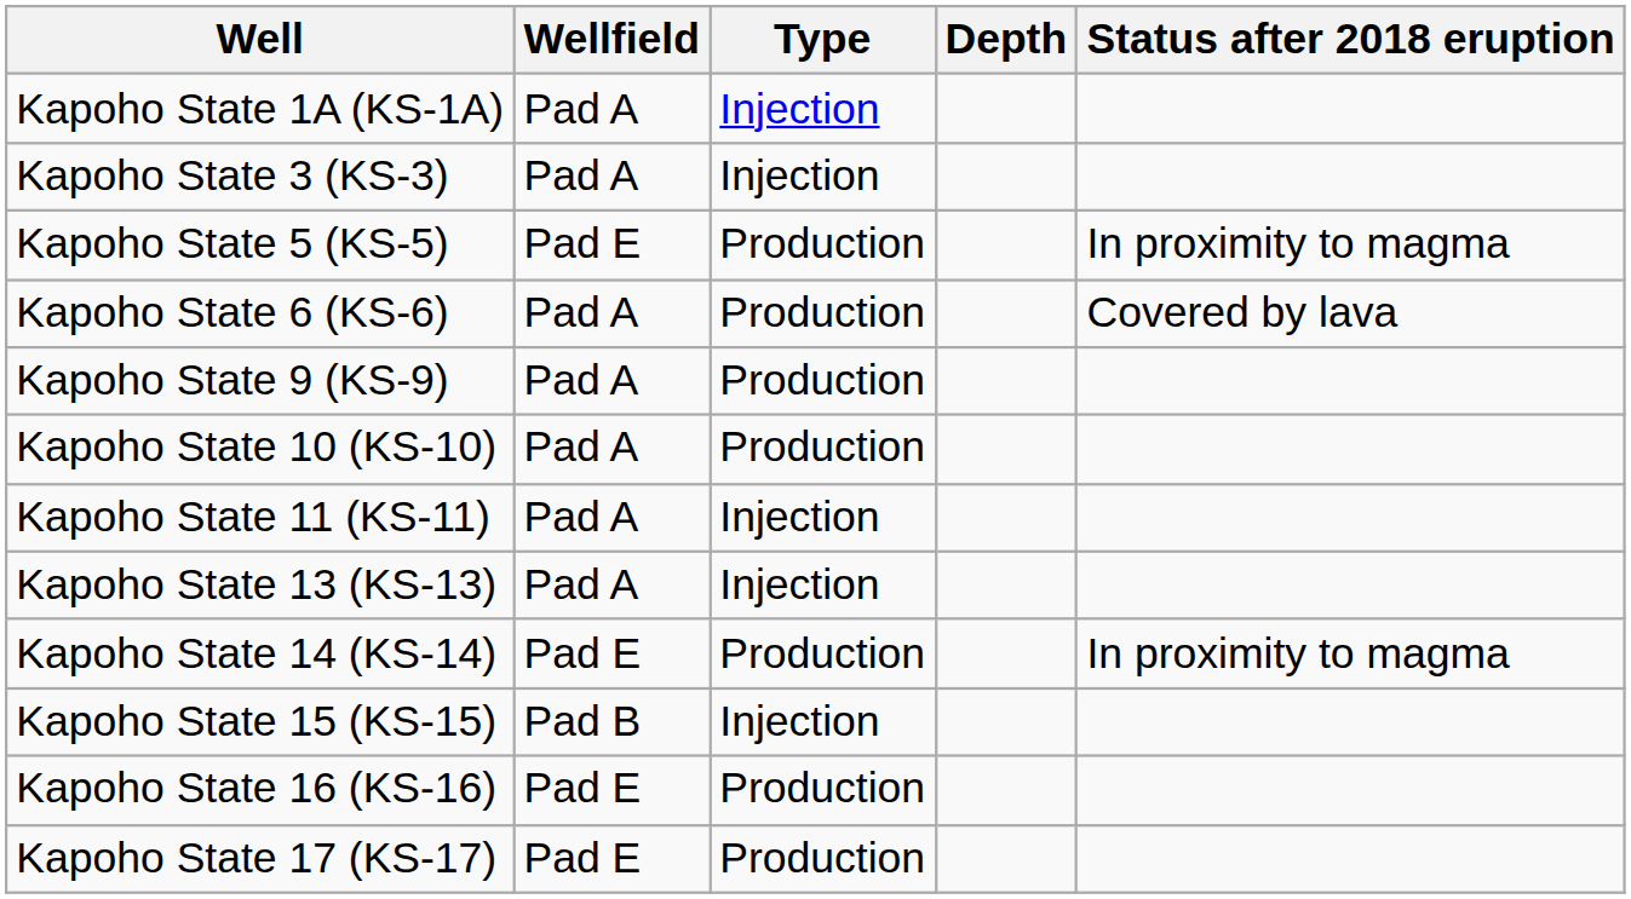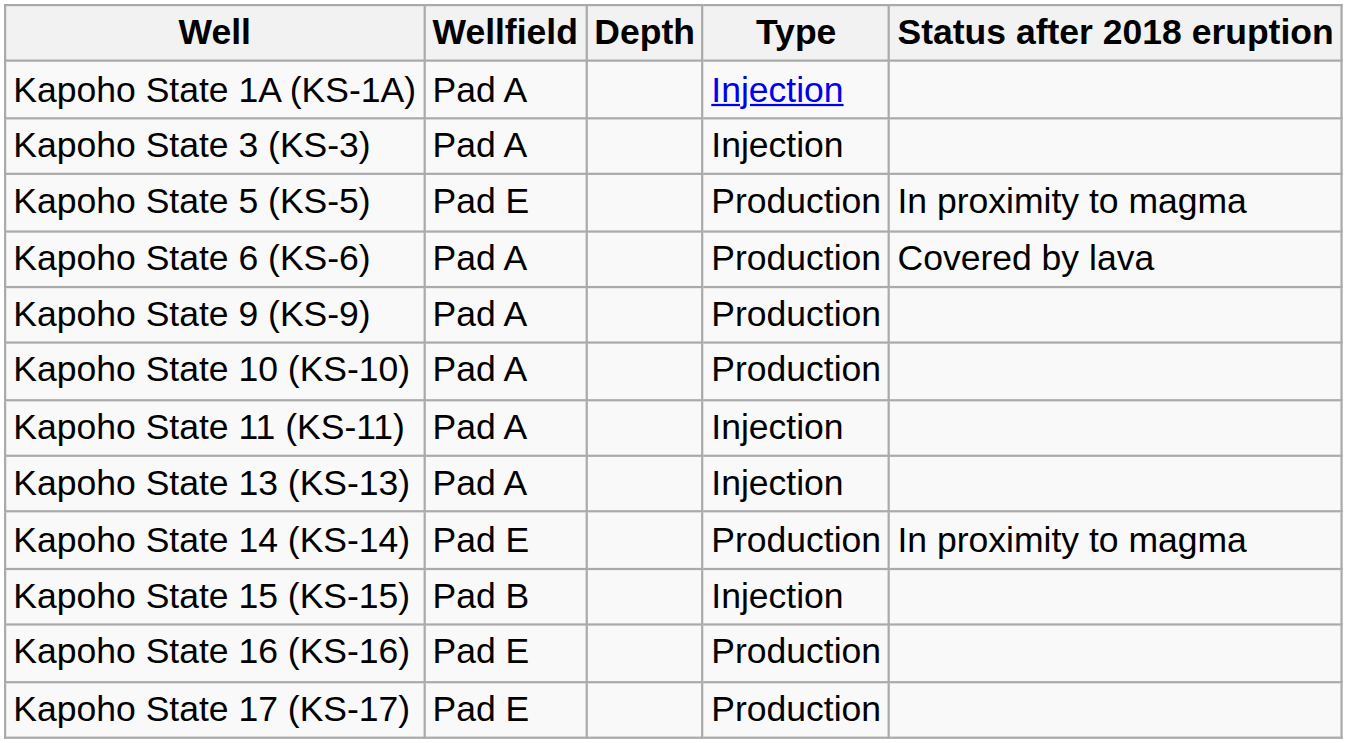 <table class="wikitable sortable">
 <tr>
 <th>Well</th>
 <th>Wellfield</th>
+<th>Depth</th>
 <th>Type</th>
-<th>Depth</th>
 <th>Status after 2018 eruption</th>
 </tr>
 <tr>
 <td>Kapoho State 1A (KS-1A)</td>
 <td>Pad A</td>
+<td></td>
 <td><a href='#'>Injection</a></td>
-<td></td>
 <td></td>
 </tr>
 <tr>
 <td>Kapoho State 3 (KS-3)</td>
 <td>Pad A</td>
+<td></td>
 <td>Injection</td>
-<td></td>
 <td></td>
 </tr>
 <tr>
 <td>Kapoho State 5 (KS-5)</td>
 <td>Pad E</td>
+<td></td>
 <td>Production</td>
-<td></td>
 <td>In proximity to magma</td>
 </tr>
 <tr>
 <td>Kapoho State 6 (KS-6)</td>
 <td>Pad A</td>
+<td></td>
 <td>Production</td>
-<td></td>
 <td>Covered by lava</td>
 </tr>
 <tr>
 <td>Kapoho State 9 (KS-9)</td>
 <td>Pad A</td>
+<td></td>
 <td>Production</td>
-<td></td>
 <td></td>
 </tr>
 <tr>
 <td>Kapoho State 10 (KS-10)</td>
 <td>Pad A</td>
+<td></td>
 <td>Production</td>
-<td></td>
 <td></td>
 </tr>
 <tr>
 <td>Kapoho State 11 (KS-11)</td>
 <td>Pad A</td>
+<td></td>
 <td>Injection</td>
-<td></td>
 <td></td>
 </tr>
 <tr>
 <td>Kapoho State 13 (KS-13)</td>
 <td>Pad A</td>
+<td></td>
 <td>Injection</td>
-<td></td>
 <td></td>
 </tr>
 <tr>
 <td>Kapoho State 14 (KS-14)</td>
 <td>Pad E</td>
+<td></td>
 <td>Production</td>
-<td></td>
 <td>In proximity to magma</td>
 </tr>
 <tr>
 <td>Kapoho State 15 (KS-15)</td>
 <td>Pad B</td>
+<td></td>
 <td>Injection</td>
-<td></td>
 <td></td>
 </tr>
 <tr>
 <td>Kapoho State 16 (KS-16)</td>
 <td>Pad E</td>
+<td></td>
 <td>Production</td>
-<td></td>
 <td></td>
 </tr>
 <tr>
 <td>Kapoho State 17 (KS-17)</td>
 <td>Pad E</td>
+<td></td>
 <td>Production</td>
-<td></td>
 <td></td>
 </tr>
 </table>
